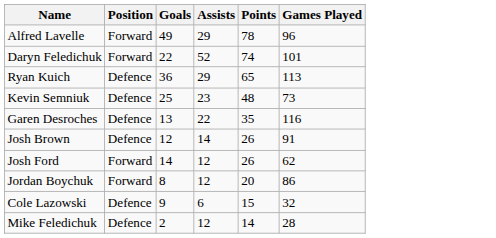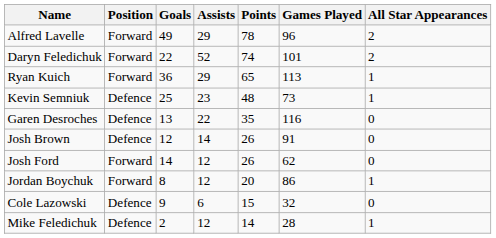 <table class="wikitable">
 <tr>
 <th>Name</th>
 <th>Position</th>
 <th>Goals</th>
 <th>Assists</th>
 <th>Points</th>
 <th>Games Played</th>
+<th>All Star Appearances</th>
 </tr>
 <tr>
 <td>Alfred Lavelle</td>
 <td>Forward</td>
 <td>49</td>
 <td>29</td>
 <td>78</td>
 <td>96</td>
+<td>2</td>
 </tr>
 <tr>
 <td>Daryn Feledichuk</td>
 <td>Forward</td>
 <td>22</td>
 <td>52</td>
 <td>74</td>
 <td>101</td>
+<td>2</td>
 </tr>
 <tr>
 <td>Ryan Kuich</td>
-<td>Defence</td>
+<td>Forward</td>
 <td>36</td>
 <td>29</td>
 <td>65</td>
 <td>113</td>
+<td>1</td>
 </tr>
 <tr>
 <td>Kevin Semniuk</td>
 <td>Defence</td>
 <td>25</td>
 <td>23</td>
 <td>48</td>
 <td>73</td>
+<td>1</td>
 </tr>
 <tr>
 <td>Garen Desroches</td>
 <td>Defence</td>
 <td>13</td>
 <td>22</td>
 <td>35</td>
 <td>116</td>
+<td>0</td>
 </tr>
 <tr>
 <td>Josh Brown</td>
 <td>Defence</td>
 <td>12</td>
 <td>14</td>
 <td>26</td>
 <td>91</td>
+<td>0</td>
 </tr>
 <tr>
 <td>Josh Ford</td>
 <td>Forward</td>
 <td>14</td>
 <td>12</td>
 <td>26</td>
 <td>62</td>
+<td>0</td>
 </tr>
 <tr>
 <td>Jordan Boychuk</td>
 <td>Forward</td>
 <td>8</td>
 <td>12</td>
 <td>20</td>
 <td>86</td>
+<td>1</td>
 </tr>
 <tr>
 <td>Cole Lazowski</td>
 <td>Defence</td>
 <td>9</td>
 <td>6</td>
 <td>15</td>
 <td>32</td>
+<td>0</td>
 </tr>
 <tr>
 <td>Mike Feledichuk</td>
 <td>Defence</td>
 <td>2</td>
 <td>12</td>
 <td>14</td>
 <td>28</td>
+<td>1</td>
 </tr>
 </table>
